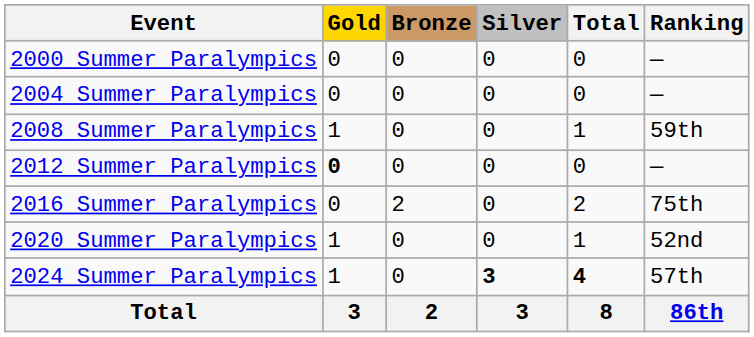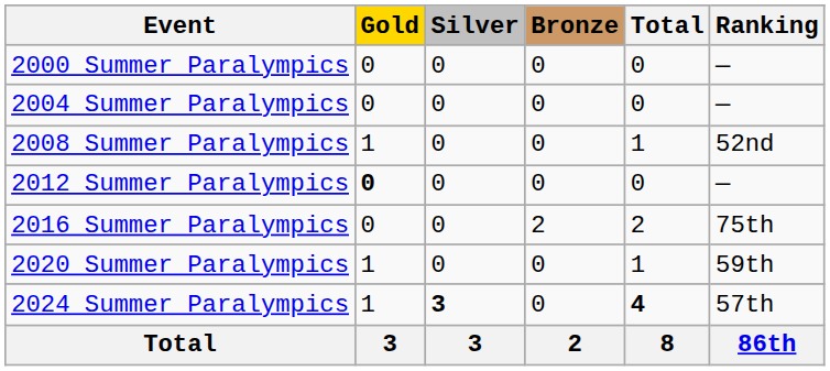 <table class="wikitable">
 <tr>
 <th>Event</th>
 <td style="background:gold; font-weight:bold;">Gold</td>
+<td style="background:silver; font-weight:bold;">Silver</td>
 <td style="background:#cc9966; font-weight:bold;">Bronze</td>
-<td style="background:silver; font-weight:bold;">Silver</td>
 <th>Total</th>
 <th>Ranking</th>
 </tr>
 <tr>
 <td><a href='#'>2000 Summer Paralympics</a></td>
 <td>0</td>
 <td>0</td>
 <td>0</td>
 <td>0</td>
 <td>—</td>
 </tr>
 <tr>
 <td><a href='#'>2004 Summer Paralympics</a></td>
 <td>0</td>
 <td>0</td>
 <td>0</td>
 <td>0</td>
 <td>—</td>
 </tr>
 <tr>
 <td><a href='#'>2008 Summer Paralympics</a></td>
 <td>1</td>
 <td>0</td>
 <td>0</td>
 <td>1</td>
-<td>59th</td>
+<td>52nd</td>
 </tr>
 <tr>
 <td><a href='#'>2012 Summer Paralympics</a></td>
 <td><strong>0</strong></td>
 <td>0</td>
 <td>0</td>
 <td>0</td>
 <td>—</td>
 </tr>
 <tr>
 <td><a href='#'>2016 Summer Paralympics</a></td>
 <td>0</td>
+<td>0</td>
 <td>2</td>
-<td>0</td>
 <td>2</td>
 <td>75th</td>
 </tr>
 <tr>
 <td><a href='#'>2020 Summer Paralympics</a></td>
 <td>1</td>
 <td>0</td>
 <td>0</td>
 <td>1</td>
-<td>52nd</td>
+<td>59th</td>
 </tr>
 <tr>
 <td><a href='#'>2024 Summer Paralympics</a></td>
 <td>1</td>
+<td><strong>3</strong></td>
 <td>0</td>
-<td><strong>3</strong></td>
 <td><strong>4</strong></td>
 <td>57th</td>
 </tr>
 <tr>
 <th>Total</th>
 <th>3</th>
+<th>3</th>
 <th>2</th>
-<th>3</th>
 <th>8</th>
 <th><a href='#'>86th</a></th>
 </tr>
 </table>
